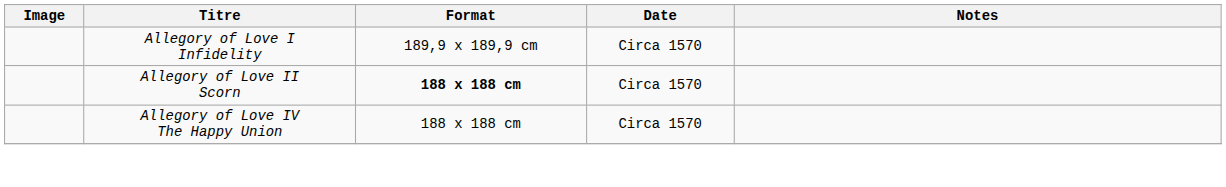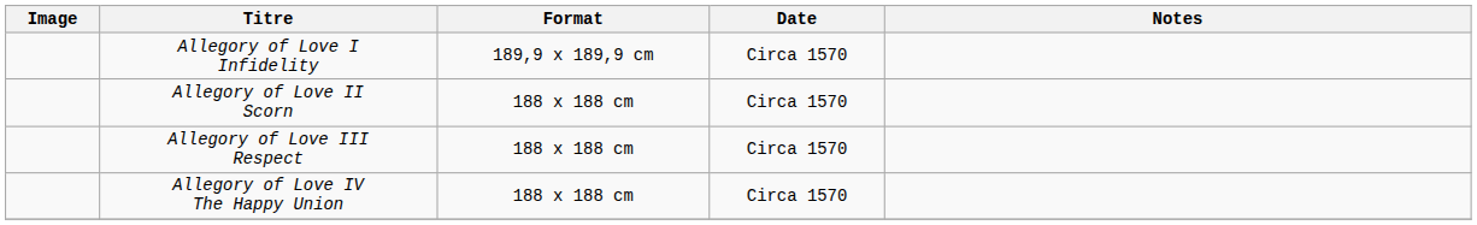 <table class="wikitable" style="width:90%">
 <tr>
 <th>Image</th>
 <th>Titre</th>
 <th>Format</th>
 <th>Date</th>
 <th style="width:40%">Notes</th>
 </tr>
 <tr align="center">
 <td></td>
 <td><em>Allegory of Love I<br>Infidelity</em></td>
 <td>189,9 x 189,9 cm</td>
 <td>Circa 1570</td>
 <td></td>
 </tr>
 <tr align="center">
 <td></td>
 <td><em>Allegory of Love II<br>Scorn</em></td>
-<td><strong>188 x 188 cm</strong></td>
+<td>188 x 188 cm</td>
+<td>Circa 1570</td>
+<td></td>
+</tr>
+<tr align="center">
+<td></td>
+<td><em>Allegory of Love III<br>Respect</em></td>
+<td>188 x 188 cm</td>
 <td>Circa 1570</td>
 <td></td>
 </tr>
 <tr align="center">
 <td></td>
 <td><em>Allegory of Love IV<br>The Happy Union</em></td>
 <td>188 x 188 cm</td>
 <td>Circa 1570</td>
 <td></td>
 </tr>
 <tr align="center">
 </tr>
 </table>
